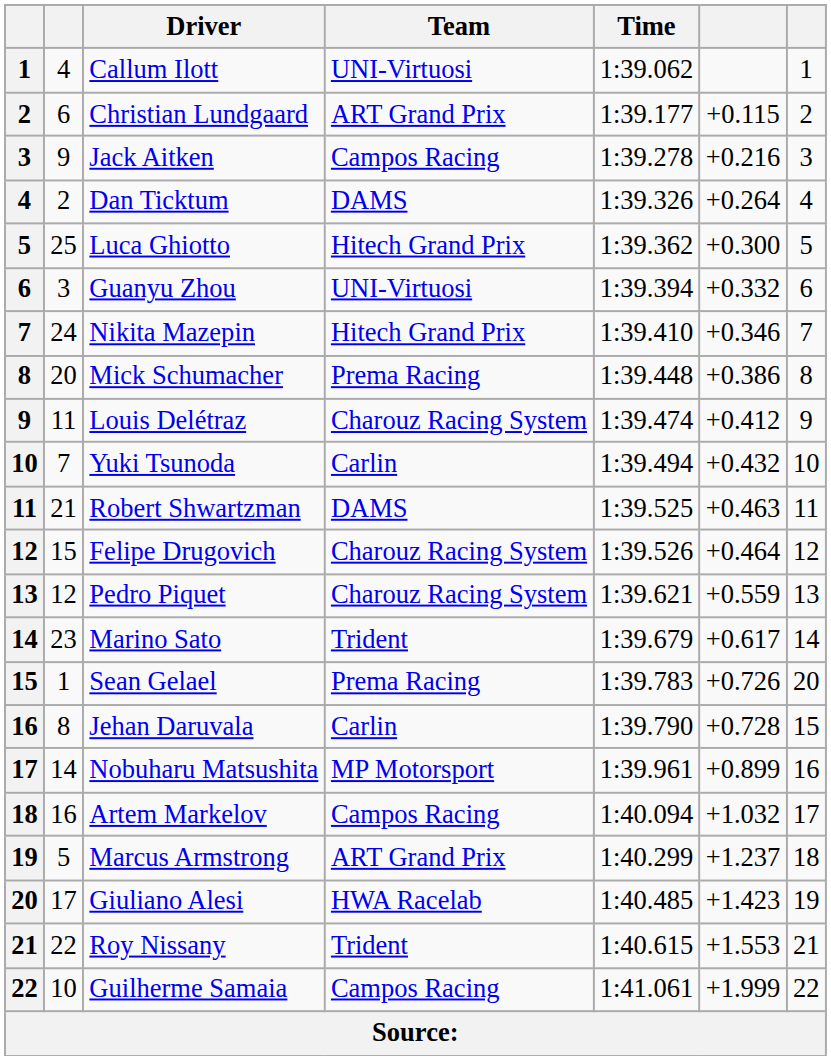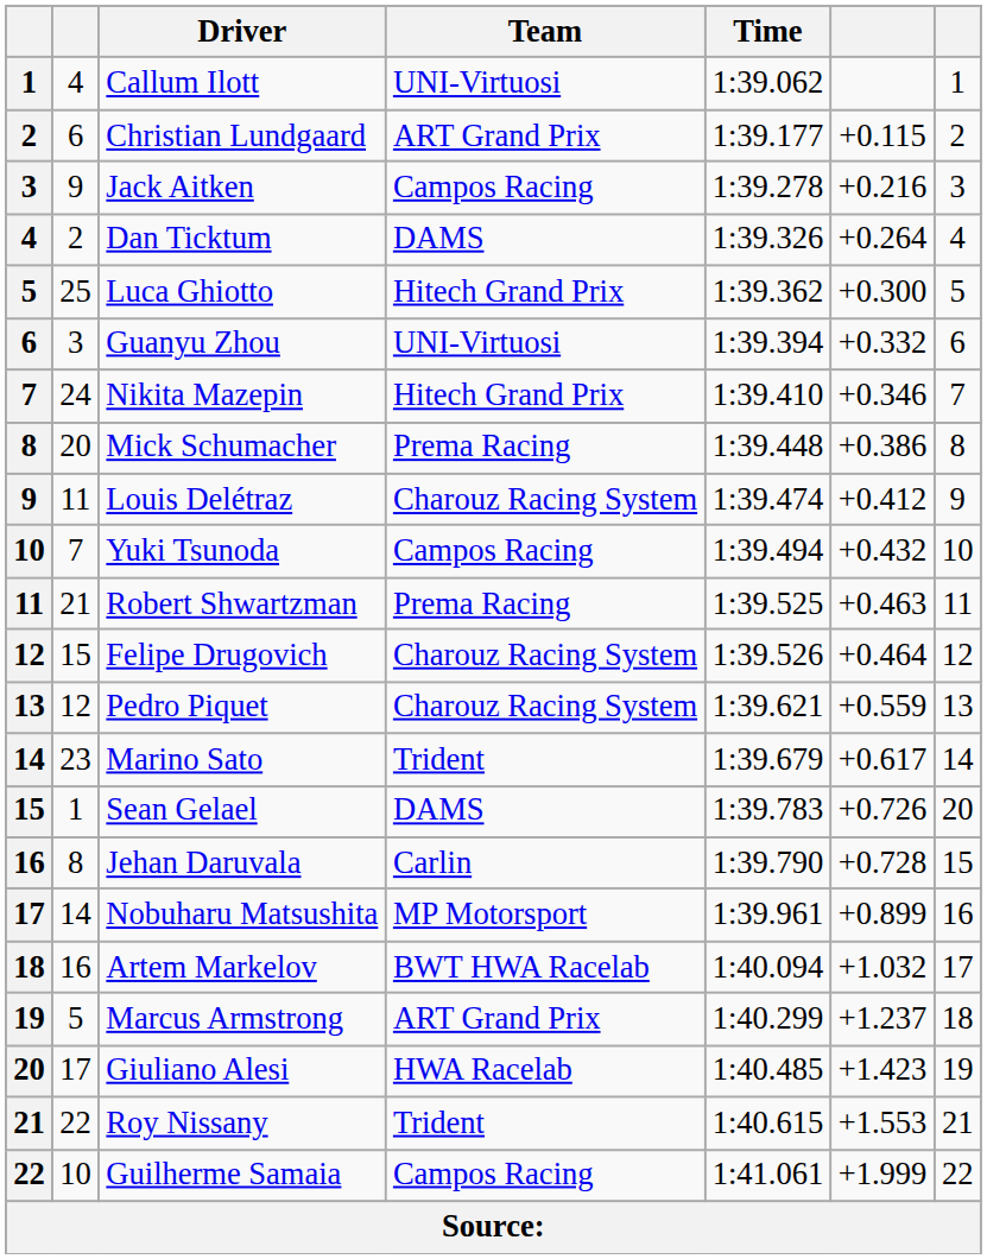 <table class="wikitable" style="font-size:85%">
 <tr>
 <th scope="col"></th>
 <th scope="col"></th>
 <th scope="col">Driver</th>
 <th scope="col">Team</th>
 <th scope="col">Time</th>
 <th scope="col"></th>
 <th scope="col"></th>
 </tr>
 <tr>
 <th scope="row">1</th>
 <td align="center">4</td>
 <td> <a href='#'>Callum Ilott</a></td>
 <td><a href='#'>UNI-Virtuosi</a></td>
 <td>1:39.062</td>
 <td align="center"></td>
 <td align="center">1</td>
 </tr>
 <tr>
 <th scope="row">2</th>
 <td align="center">6</td>
 <td> <a href='#'>Christian Lundgaard</a></td>
 <td><a href='#'>ART Grand Prix</a></td>
 <td>1:39.177</td>
 <td align="center">+0.115</td>
 <td align="center">2</td>
 </tr>
 <tr>
 <th scope="row">3</th>
 <td align="center">9</td>
 <td> <a href='#'>Jack Aitken</a></td>
 <td><a href='#'>Campos Racing</a></td>
 <td>1:39.278</td>
 <td align="center">+0.216</td>
 <td align="center">3</td>
 </tr>
 <tr>
 <th scope="row">4</th>
 <td align="center">2</td>
 <td> <a href='#'>Dan Ticktum</a></td>
 <td><a href='#'>DAMS</a></td>
 <td>1:39.326</td>
 <td align="center">+0.264</td>
 <td align="center">4</td>
 </tr>
 <tr>
 <th scope="row">5</th>
 <td align="center">25</td>
 <td> <a href='#'>Luca Ghiotto</a></td>
 <td><a href='#'>Hitech Grand Prix</a></td>
 <td>1:39.362</td>
 <td align="center">+0.300</td>
 <td align="center">5</td>
 </tr>
 <tr>
 <th scope="row">6</th>
 <td align="center">3</td>
 <td> <a href='#'>Guanyu Zhou</a></td>
 <td><a href='#'>UNI-Virtuosi</a></td>
 <td>1:39.394</td>
 <td align="center">+0.332</td>
 <td align="center">6</td>
 </tr>
 <tr>
 <th scope="row">7</th>
 <td align="center">24</td>
 <td> <a href='#'>Nikita Mazepin</a></td>
 <td><a href='#'>Hitech Grand Prix</a></td>
 <td>1:39.410</td>
 <td align="center">+0.346</td>
 <td align="center">7</td>
 </tr>
 <tr>
 <th scope="row">8</th>
 <td align="center">20</td>
 <td> <a href='#'>Mick Schumacher</a></td>
 <td><a href='#'>Prema Racing</a></td>
 <td>1:39.448</td>
 <td align="center">+0.386</td>
 <td align="center">8</td>
 </tr>
 <tr>
 <th scope="row">9</th>
 <td align="center">11</td>
 <td> <a href='#'>Louis Delétraz</a></td>
 <td><a href='#'>Charouz Racing System</a></td>
 <td>1:39.474</td>
 <td align="center">+0.412</td>
 <td align="center">9</td>
 </tr>
 <tr>
 <th scope="row">10</th>
 <td align="center">7</td>
 <td> <a href='#'>Yuki Tsunoda</a></td>
-<td><a href='#'>Carlin</a></td>
+<td><a href='#'>Campos Racing</a></td>
 <td>1:39.494</td>
 <td align="center">+0.432</td>
 <td align="center">10</td>
 </tr>
 <tr>
 <th scope="row">11</th>
 <td align="center">21</td>
 <td> <a href='#'>Robert Shwartzman</a></td>
-<td><a href='#'>DAMS</a></td>
+<td><a href='#'>Prema Racing</a></td>
 <td>1:39.525</td>
 <td align="center">+0.463</td>
 <td align="center">11</td>
 </tr>
 <tr>
 <th scope="row">12</th>
 <td align="center">15</td>
 <td> <a href='#'>Felipe Drugovich</a></td>
 <td><a href='#'>Charouz Racing System</a></td>
 <td>1:39.526</td>
 <td align="center">+0.464</td>
 <td align="center">12</td>
 </tr>
 <tr>
 <th scope="row">13</th>
 <td align="center">12</td>
 <td> <a href='#'>Pedro Piquet</a></td>
 <td><a href='#'>Charouz Racing System</a></td>
 <td>1:39.621</td>
 <td align="center">+0.559</td>
 <td align="center">13</td>
 </tr>
 <tr>
 <th scope="row">14</th>
 <td align="center">23</td>
 <td> <a href='#'>Marino Sato</a></td>
 <td><a href='#'>Trident</a></td>
 <td>1:39.679</td>
 <td align="center">+0.617</td>
 <td align="center">14</td>
 </tr>
 <tr>
 <th scope="row">15</th>
 <td align="center">1</td>
 <td> <a href='#'>Sean Gelael</a></td>
-<td><a href='#'>Prema Racing</a></td>
+<td><a href='#'>DAMS</a></td>
 <td>1:39.783</td>
 <td align="center">+0.726</td>
 <td align="center">20</td>
 </tr>
 <tr>
 <th scope="row">16</th>
 <td align="center">8</td>
 <td> <a href='#'>Jehan Daruvala</a></td>
 <td><a href='#'>Carlin</a></td>
 <td>1:39.790</td>
 <td align="center">+0.728</td>
 <td align="center">15</td>
 </tr>
 <tr>
 <th scope="row">17</th>
 <td align="center">14</td>
 <td> <a href='#'>Nobuharu Matsushita</a></td>
 <td><a href='#'>MP Motorsport</a></td>
 <td>1:39.961</td>
 <td align="center">+0.899</td>
 <td align="center">16</td>
 </tr>
 <tr>
 <th>18</th>
 <td align="center">16</td>
 <td> <a href='#'>Artem Markelov</a></td>
-<td><a href='#'>Campos Racing</a></td>
+<td><a href='#'>BWT HWA Racelab</a></td>
 <td>1:40.094</td>
 <td align="center">+1.032</td>
 <td align="center">17</td>
 </tr>
 <tr>
 <th>19</th>
 <td align="center">5</td>
 <td> <a href='#'>Marcus Armstrong</a></td>
 <td><a href='#'>ART Grand Prix</a></td>
 <td>1:40.299</td>
 <td align="center">+1.237</td>
 <td align="center">18</td>
 </tr>
 <tr>
 <th>20</th>
 <td align="center">17</td>
 <td> <a href='#'>Giuliano Alesi</a></td>
 <td><a href='#'>HWA Racelab</a></td>
 <td>1:40.485</td>
 <td align="center">+1.423</td>
 <td align="center">19</td>
 </tr>
 <tr>
 <th>21</th>
 <td align="center">22</td>
 <td> <a href='#'>Roy Nissany</a></td>
 <td><a href='#'>Trident</a></td>
 <td>1:40.615</td>
 <td align="center">+1.553</td>
 <td align="center">21</td>
 </tr>
 <tr>
 <th>22</th>
 <td align="center">10</td>
 <td> <a href='#'>Guilherme Samaia</a></td>
 <td><a href='#'>Campos Racing</a></td>
 <td>1:41.061</td>
 <td align="center">+1.999</td>
 <td align="center">22</td>
 </tr>
 <tr>
 <th colspan="7">Source:</th>
 </tr>
 </table>
